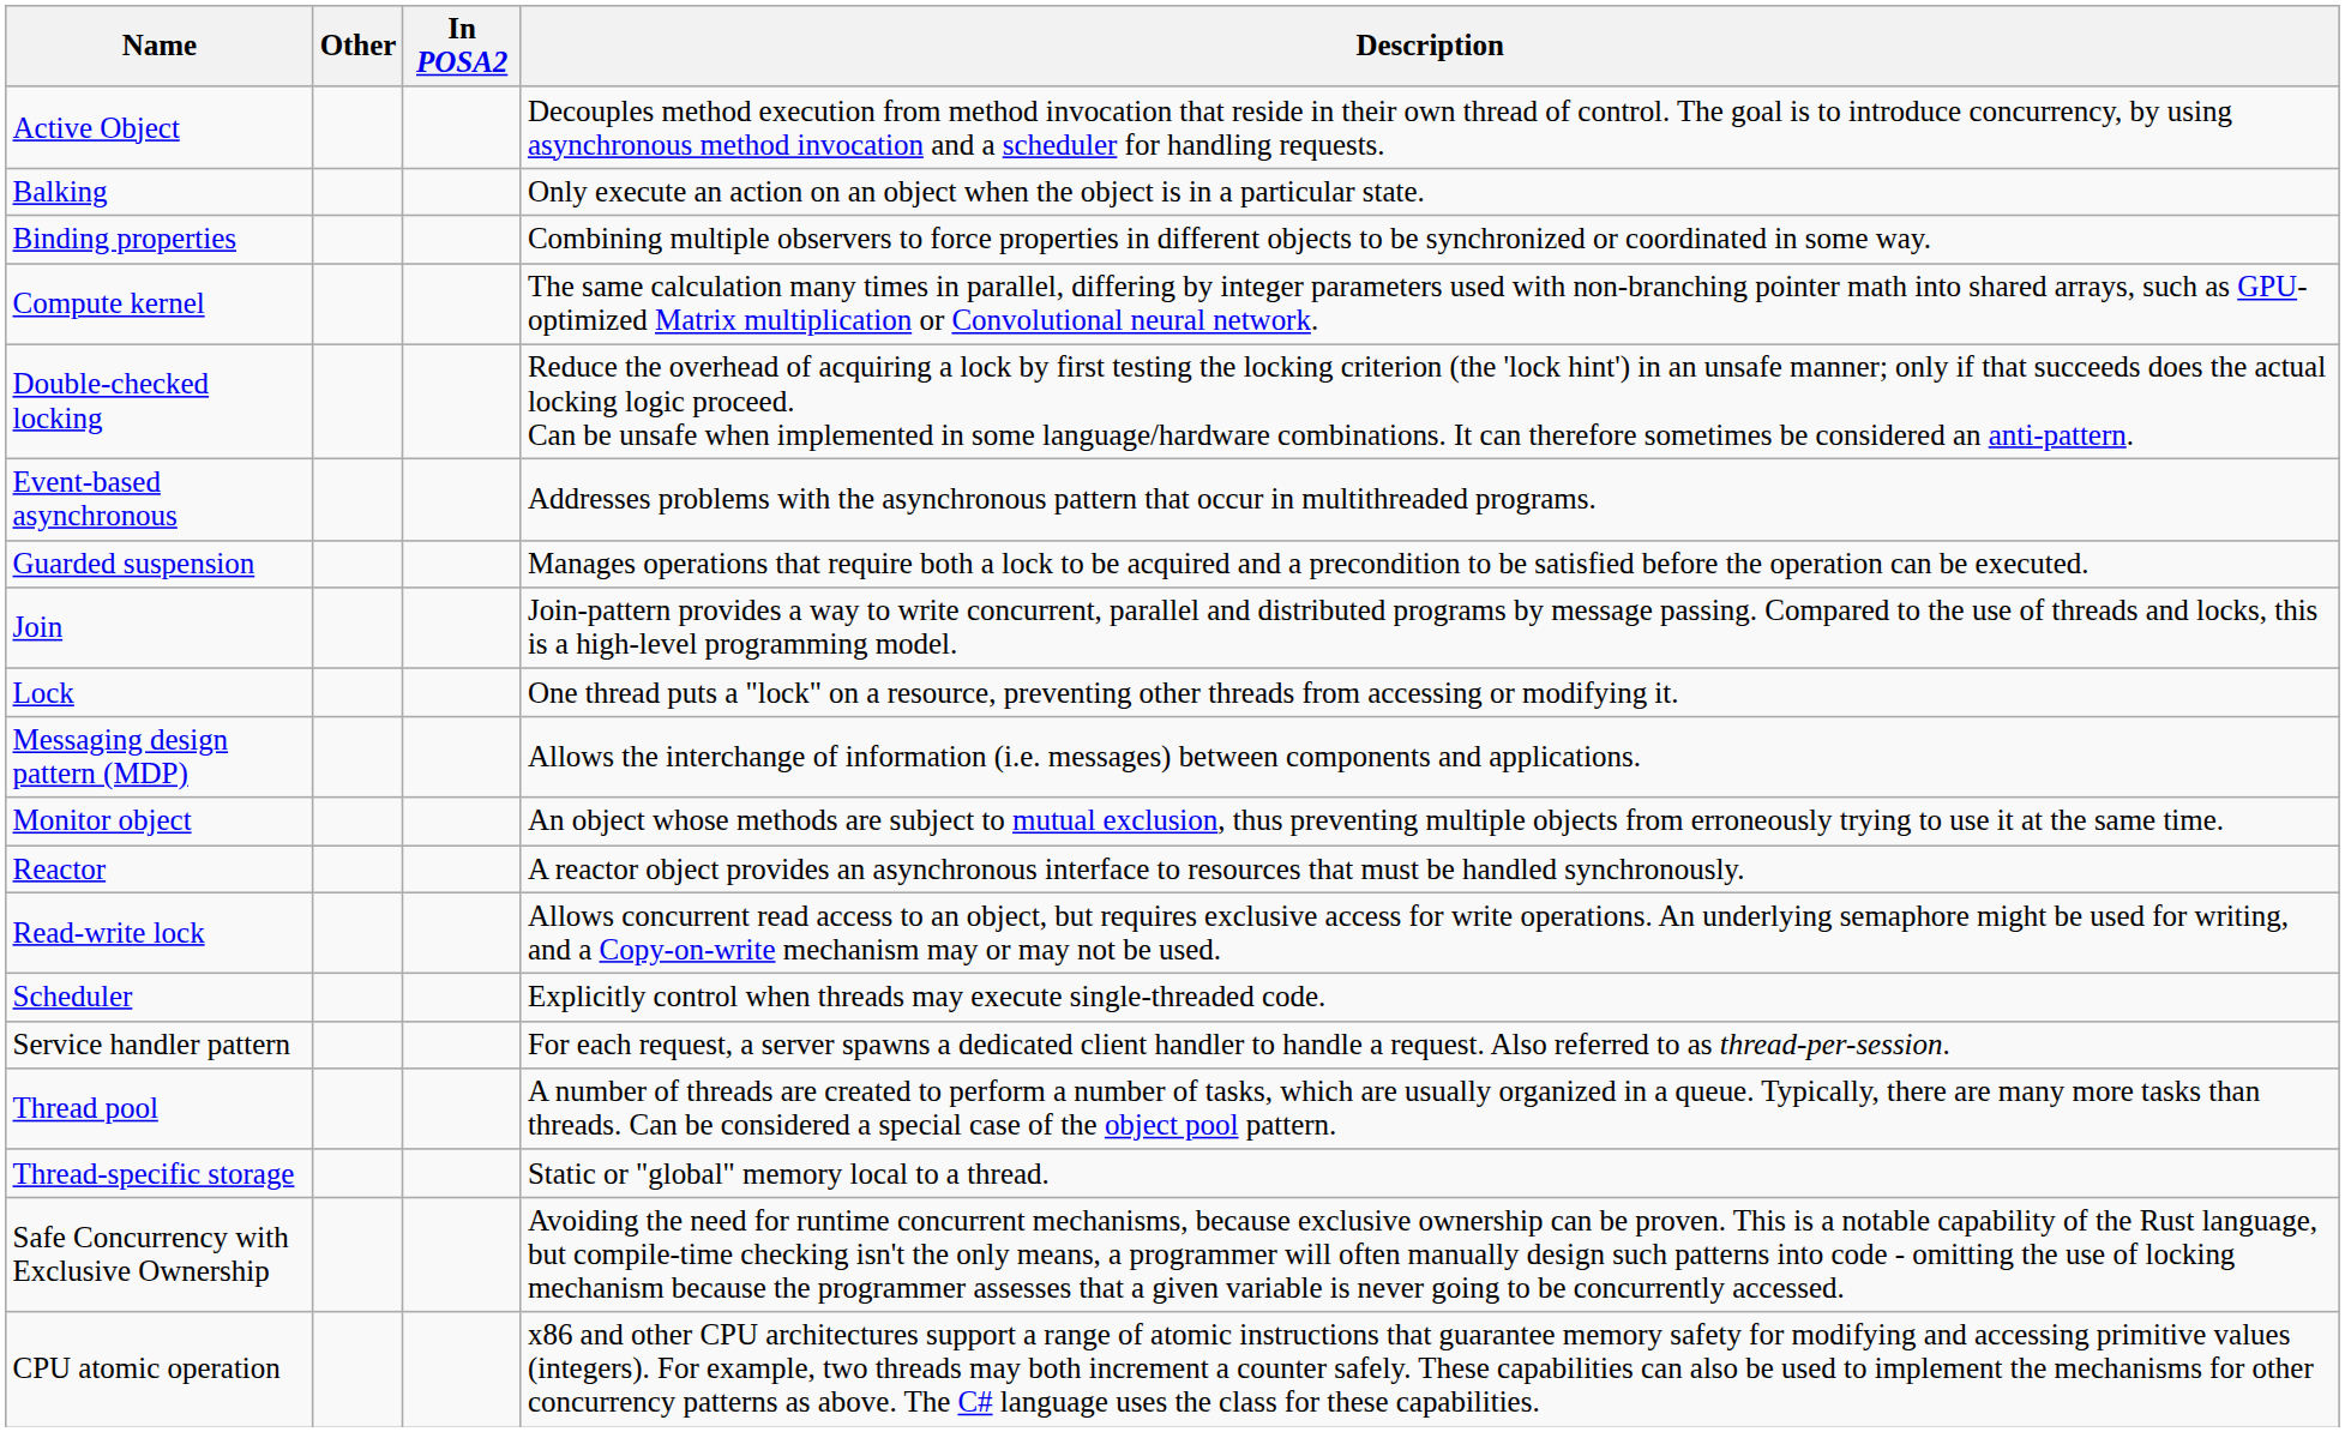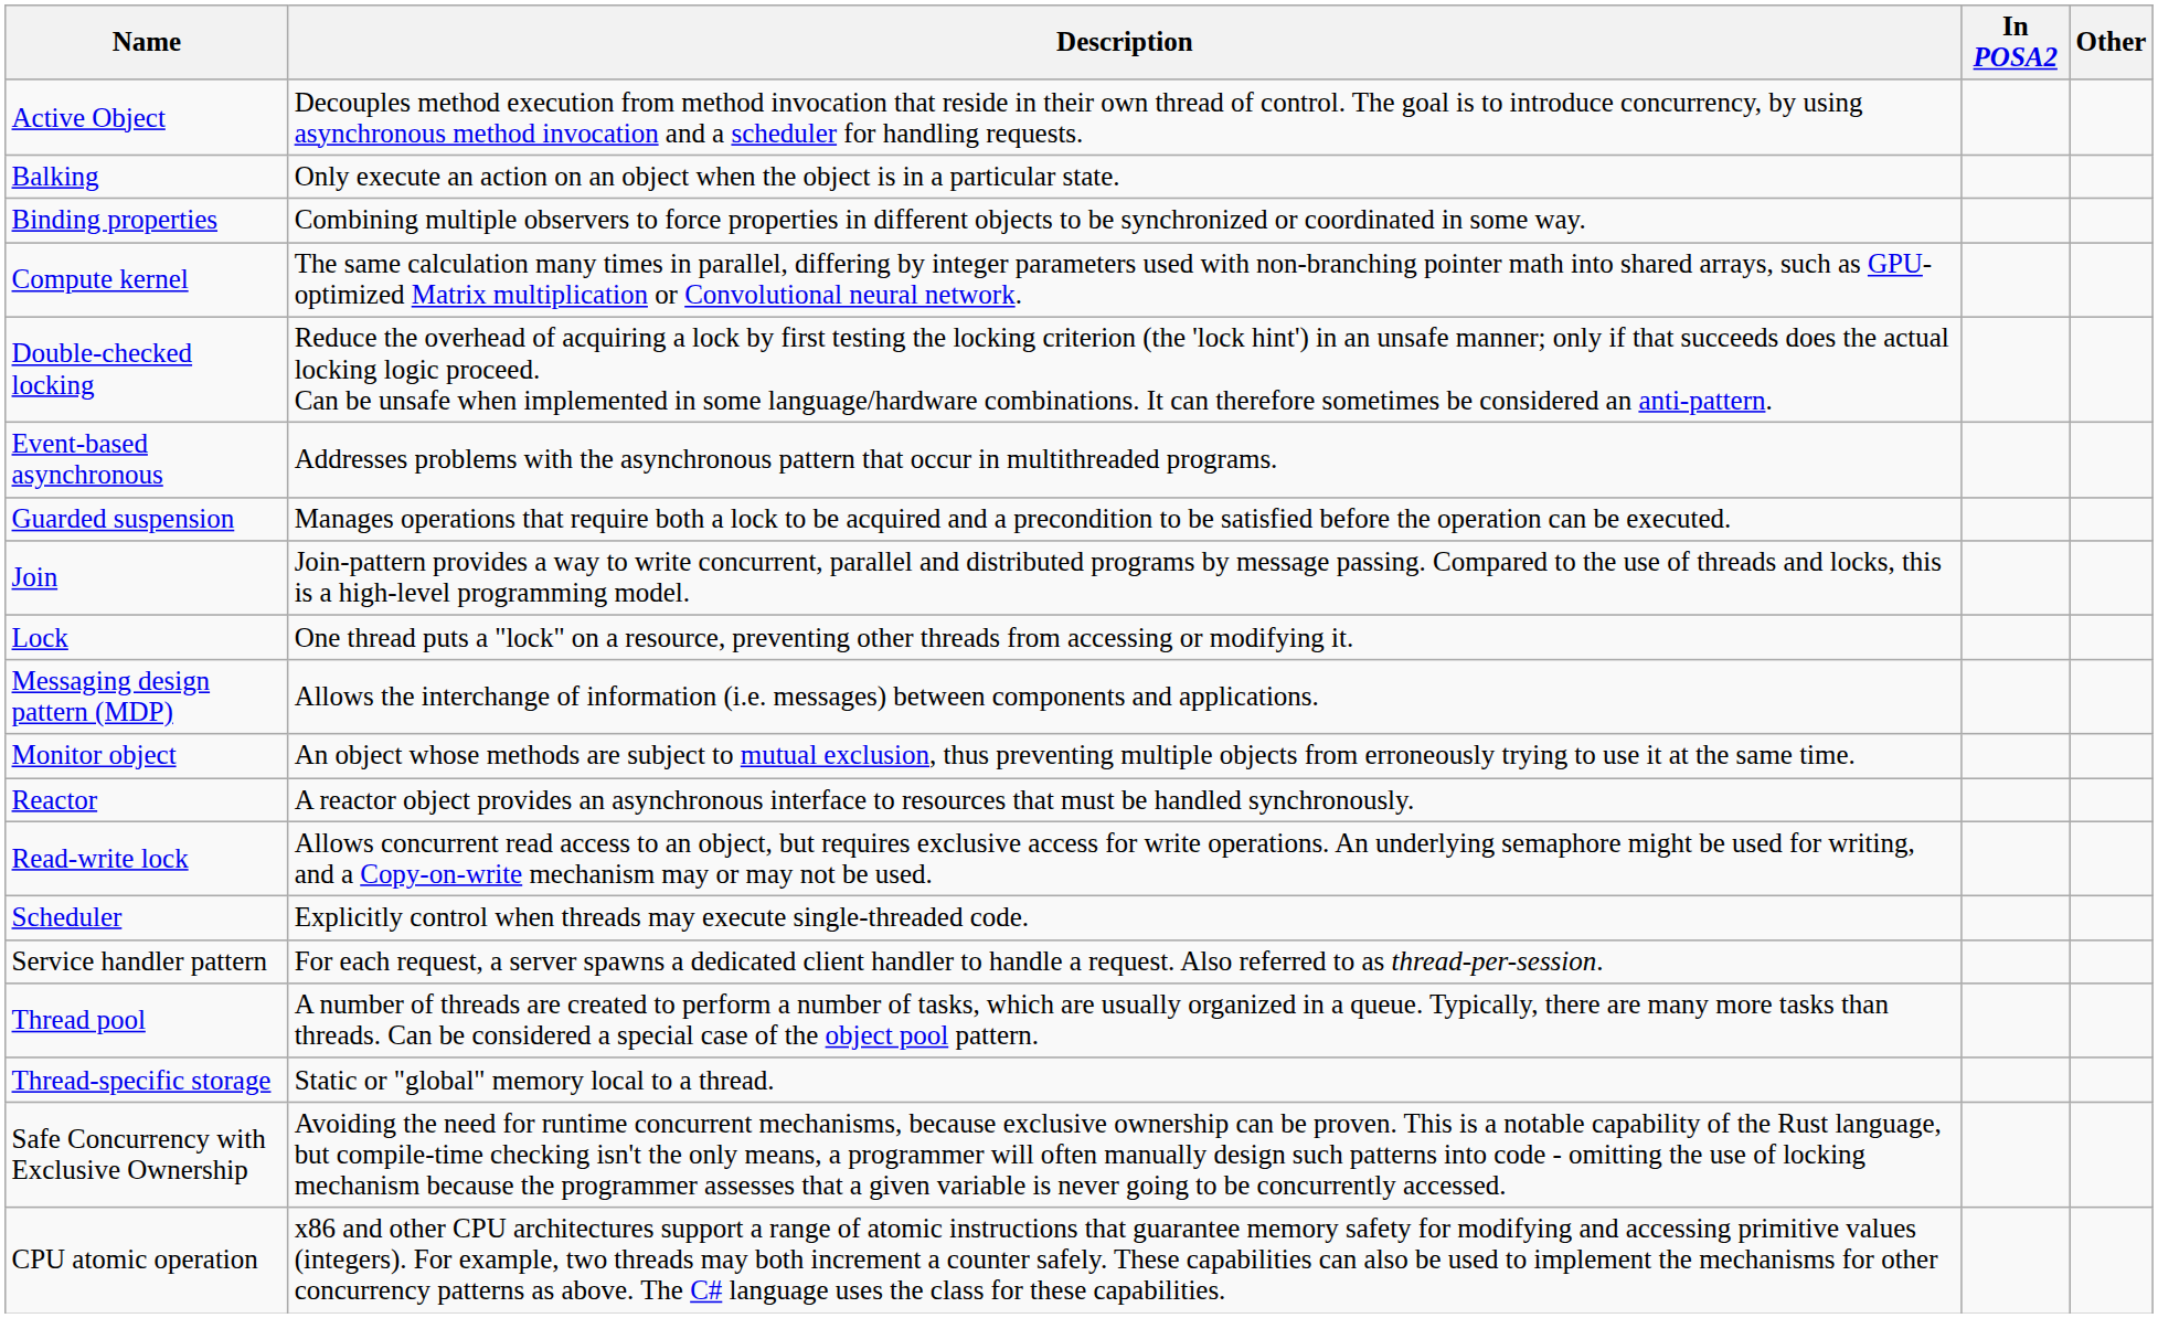 <table class="wikitable">
 <tr>
 <th>Name</th>
+<th>Description</th>
+<th>In <em><a href='#'>POSA2</a></em></th>
 <th>Other</th>
-<th>In <em><a href='#'>POSA2</a></em></th>
-<th>Description</th>
 </tr>
 <tr>
 <td><a href='#'>Active Object</a></td>
+<td>Decouples method execution from method invocation that reside in their own thread of control. The goal is to introduce concurrency, by using <a href='#'>asynchronous method invocation</a> and a <a href='#'>scheduler</a> for handling requests.</td>
 <td></td>
 <td></td>
-<td>Decouples method execution from method invocation that reside in their own thread of control. The goal is to introduce concurrency, by using <a href='#'>asynchronous method invocation</a> and a <a href='#'>scheduler</a> for handling requests.</td>
 </tr>
 <tr>
 <td><a href='#'>Balking</a></td>
+<td>Only execute an action on an object when the object is in a particular state.</td>
 <td></td>
 <td></td>
-<td>Only execute an action on an object when the object is in a particular state.</td>
 </tr>
 <tr>
 <td><a href='#'>Binding properties</a></td>
+<td>Combining multiple observers to force properties in different objects to be synchronized or coordinated in some way.</td>
 <td></td>
 <td></td>
-<td>Combining multiple observers to force properties in different objects to be synchronized or coordinated in some way.</td>
 </tr>
 <tr>
 <td><a href='#'>Compute kernel</a></td>
+<td>The same calculation many times in parallel, differing by integer parameters used with non-branching pointer math into shared arrays, such as <a href='#'>GPU</a>-optimized <a href='#'>Matrix multiplication</a> or <a href='#'>Convolutional neural network</a>.</td>
 <td></td>
 <td></td>
-<td>The same calculation many times in parallel, differing by integer parameters used with non-branching pointer math into shared arrays, such as <a href='#'>GPU</a>-optimized <a href='#'>Matrix multiplication</a> or <a href='#'>Convolutional neural network</a>.</td>
 </tr>
 <tr>
 <td><a href='#'>Double-checked locking</a></td>
+<td>Reduce the overhead of acquiring a lock by first testing the locking criterion (the 'lock hint') in an unsafe manner; only if that succeeds does the actual locking logic proceed.<br>Can be unsafe when implemented in some language/hardware combinations. It can therefore sometimes be considered an <a href='#'>anti-pattern</a>.</td>
 <td></td>
 <td></td>
-<td>Reduce the overhead of acquiring a lock by first testing the locking criterion (the 'lock hint') in an unsafe manner; only if that succeeds does the actual locking logic proceed.<br>Can be unsafe when implemented in some language/hardware combinations. It can therefore sometimes be considered an <a href='#'>anti-pattern</a>.</td>
 </tr>
 <tr>
 <td><a href='#'>Event-based asynchronous</a></td>
+<td>Addresses problems with the asynchronous pattern that occur in multithreaded programs.</td>
 <td></td>
 <td></td>
-<td>Addresses problems with the asynchronous pattern that occur in multithreaded programs.</td>
 </tr>
 <tr>
 <td><a href='#'>Guarded suspension</a></td>
+<td>Manages operations that require both a lock to be acquired and a precondition to be satisfied before the operation can be executed.</td>
 <td></td>
 <td></td>
-<td>Manages operations that require both a lock to be acquired and a precondition to be satisfied before the operation can be executed.</td>
 </tr>
 <tr>
 <td><a href='#'>Join</a></td>
+<td>Join-pattern provides a way to write concurrent, parallel and distributed programs by message passing. Compared to the use of threads and locks, this is a high-level programming model.</td>
 <td></td>
 <td></td>
-<td>Join-pattern provides a way to write concurrent, parallel and distributed programs by message passing. Compared to the use of threads and locks, this is a high-level programming model.</td>
 </tr>
 <tr>
 <td><a href='#'>Lock</a></td>
+<td>One thread puts a "lock" on a resource, preventing other threads from accessing or modifying it.</td>
 <td></td>
 <td></td>
-<td>One thread puts a "lock" on a resource, preventing other threads from accessing or modifying it.</td>
 </tr>
 <tr>
 <td><a href='#'>Messaging design pattern (MDP)</a></td>
+<td>Allows the interchange of information (i.e. messages) between components and applications.</td>
 <td></td>
 <td></td>
-<td>Allows the interchange of information (i.e. messages) between components and applications.</td>
 </tr>
 <tr>
 <td><a href='#'>Monitor object</a></td>
+<td>An object whose methods are subject to <a href='#'>mutual exclusion</a>, thus preventing multiple objects from erroneously trying to use it at the same time.</td>
 <td></td>
 <td></td>
-<td>An object whose methods are subject to <a href='#'>mutual exclusion</a>, thus preventing multiple objects from erroneously trying to use it at the same time.</td>
 </tr>
 <tr>
 <td><a href='#'>Reactor</a></td>
+<td>A reactor object provides an asynchronous interface to resources that must be handled synchronously.</td>
 <td></td>
 <td></td>
-<td>A reactor object provides an asynchronous interface to resources that must be handled synchronously.</td>
 </tr>
 <tr>
 <td><a href='#'>Read-write lock</a></td>
+<td>Allows concurrent read access to an object, but requires exclusive access for write operations. An underlying semaphore might be used for writing, and a <a href='#'>Copy-on-write</a> mechanism may or may not be used.</td>
 <td></td>
 <td></td>
-<td>Allows concurrent read access to an object, but requires exclusive access for write operations. An underlying semaphore might be used for writing, and a <a href='#'>Copy-on-write</a> mechanism may or may not be used.</td>
 </tr>
 <tr>
 <td><a href='#'>Scheduler</a></td>
+<td>Explicitly control when threads may execute single-threaded code.</td>
 <td></td>
 <td></td>
-<td>Explicitly control when threads may execute single-threaded code.</td>
 </tr>
 <tr>
 <td>Service handler pattern</td>
+<td>For each request, a server spawns a dedicated client handler to handle a request. Also referred to as <em>thread-per-session</em>.</td>
 <td></td>
 <td></td>
-<td>For each request, a server spawns a dedicated client handler to handle a request. Also referred to as <em>thread-per-session</em>.</td>
 </tr>
 <tr>
 <td><a href='#'>Thread pool</a></td>
+<td>A number of threads are created to perform a number of tasks, which are usually organized in a queue. Typically, there are many more tasks than threads. Can be considered a special case of the <a href='#'>object pool</a> pattern.</td>
 <td></td>
 <td></td>
-<td>A number of threads are created to perform a number of tasks, which are usually organized in a queue. Typically, there are many more tasks than threads. Can be considered a special case of the <a href='#'>object pool</a> pattern.</td>
 </tr>
 <tr>
 <td><a href='#'>Thread-specific storage</a></td>
+<td>Static or "global" memory local to a thread.</td>
 <td></td>
 <td></td>
-<td>Static or "global" memory local to a thread.</td>
 </tr>
 <tr>
 <td>Safe Concurrency with Exclusive Ownership</td>
+<td>Avoiding the need for runtime concurrent mechanisms, because exclusive ownership can be proven. This is a notable capability of the Rust language, but compile-time checking isn't the only means, a programmer will often manually design such patterns into code - omitting the use of locking mechanism because the programmer assesses that a given variable is never going to be concurrently accessed.</td>
 <td></td>
 <td></td>
-<td>Avoiding the need for runtime concurrent mechanisms, because exclusive ownership can be proven. This is a notable capability of the Rust language, but compile-time checking isn't the only means, a programmer will often manually design such patterns into code - omitting the use of locking mechanism because the programmer assesses that a given variable is never going to be concurrently accessed.</td>
 </tr>
 <tr>
 <td>CPU atomic operation</td>
+<td>x86 and other CPU architectures support a range of atomic instructions that guarantee memory safety for modifying and accessing primitive values (integers). For example, two threads may both increment a counter safely. These capabilities can also be used to implement the mechanisms for other concurrency patterns as above. The <a href='#'>C#</a> language uses the  class for these capabilities.</td>
 <td></td>
 <td></td>
-<td>x86 and other CPU architectures support a range of atomic instructions that guarantee memory safety for modifying and accessing primitive values (integers). For example, two threads may both increment a counter safely. These capabilities can also be used to implement the mechanisms for other concurrency patterns as above. The <a href='#'>C#</a> language uses the  class for these capabilities.</td>
 </tr>
 </table>
